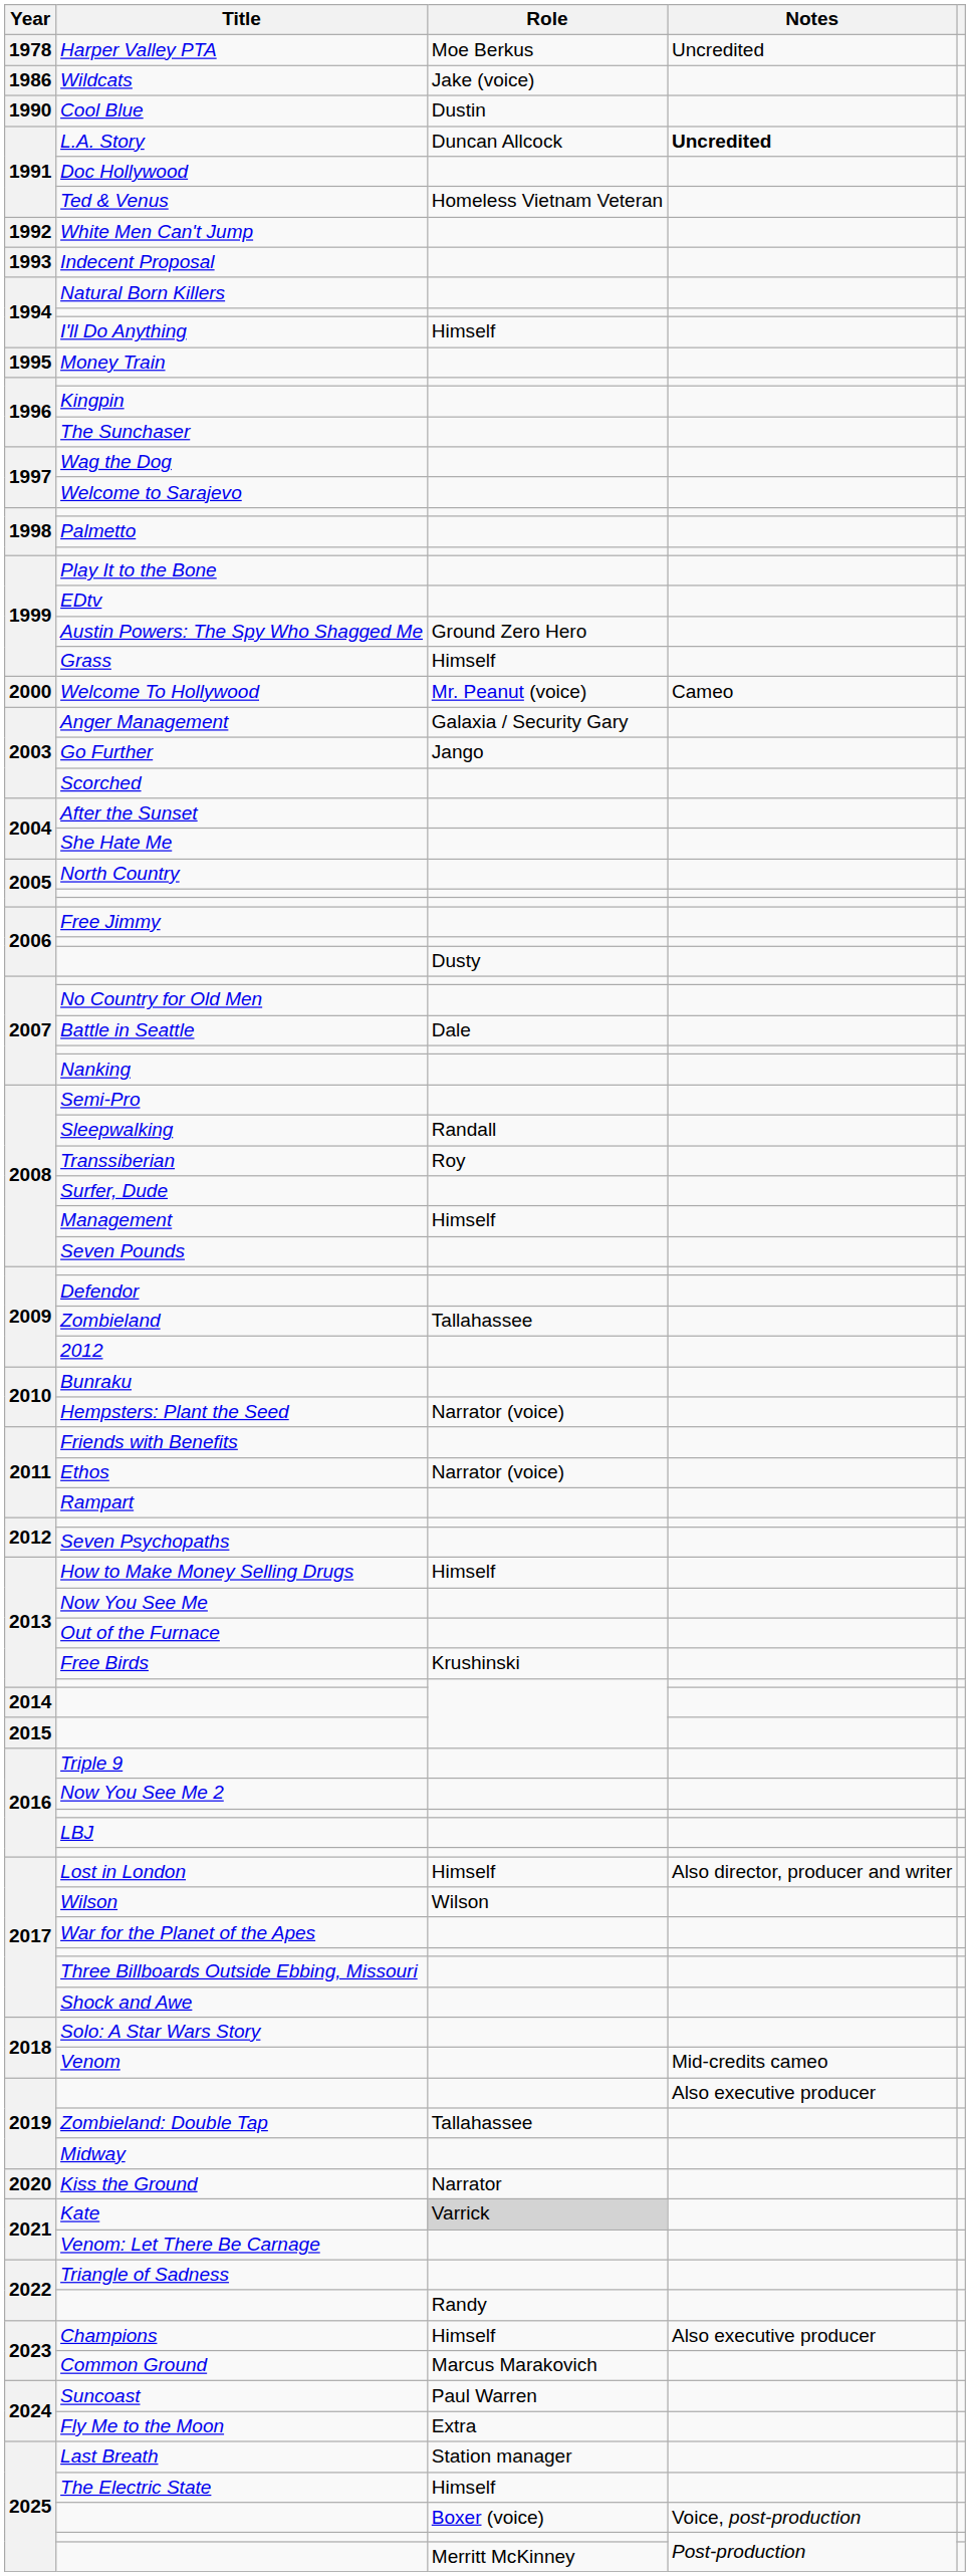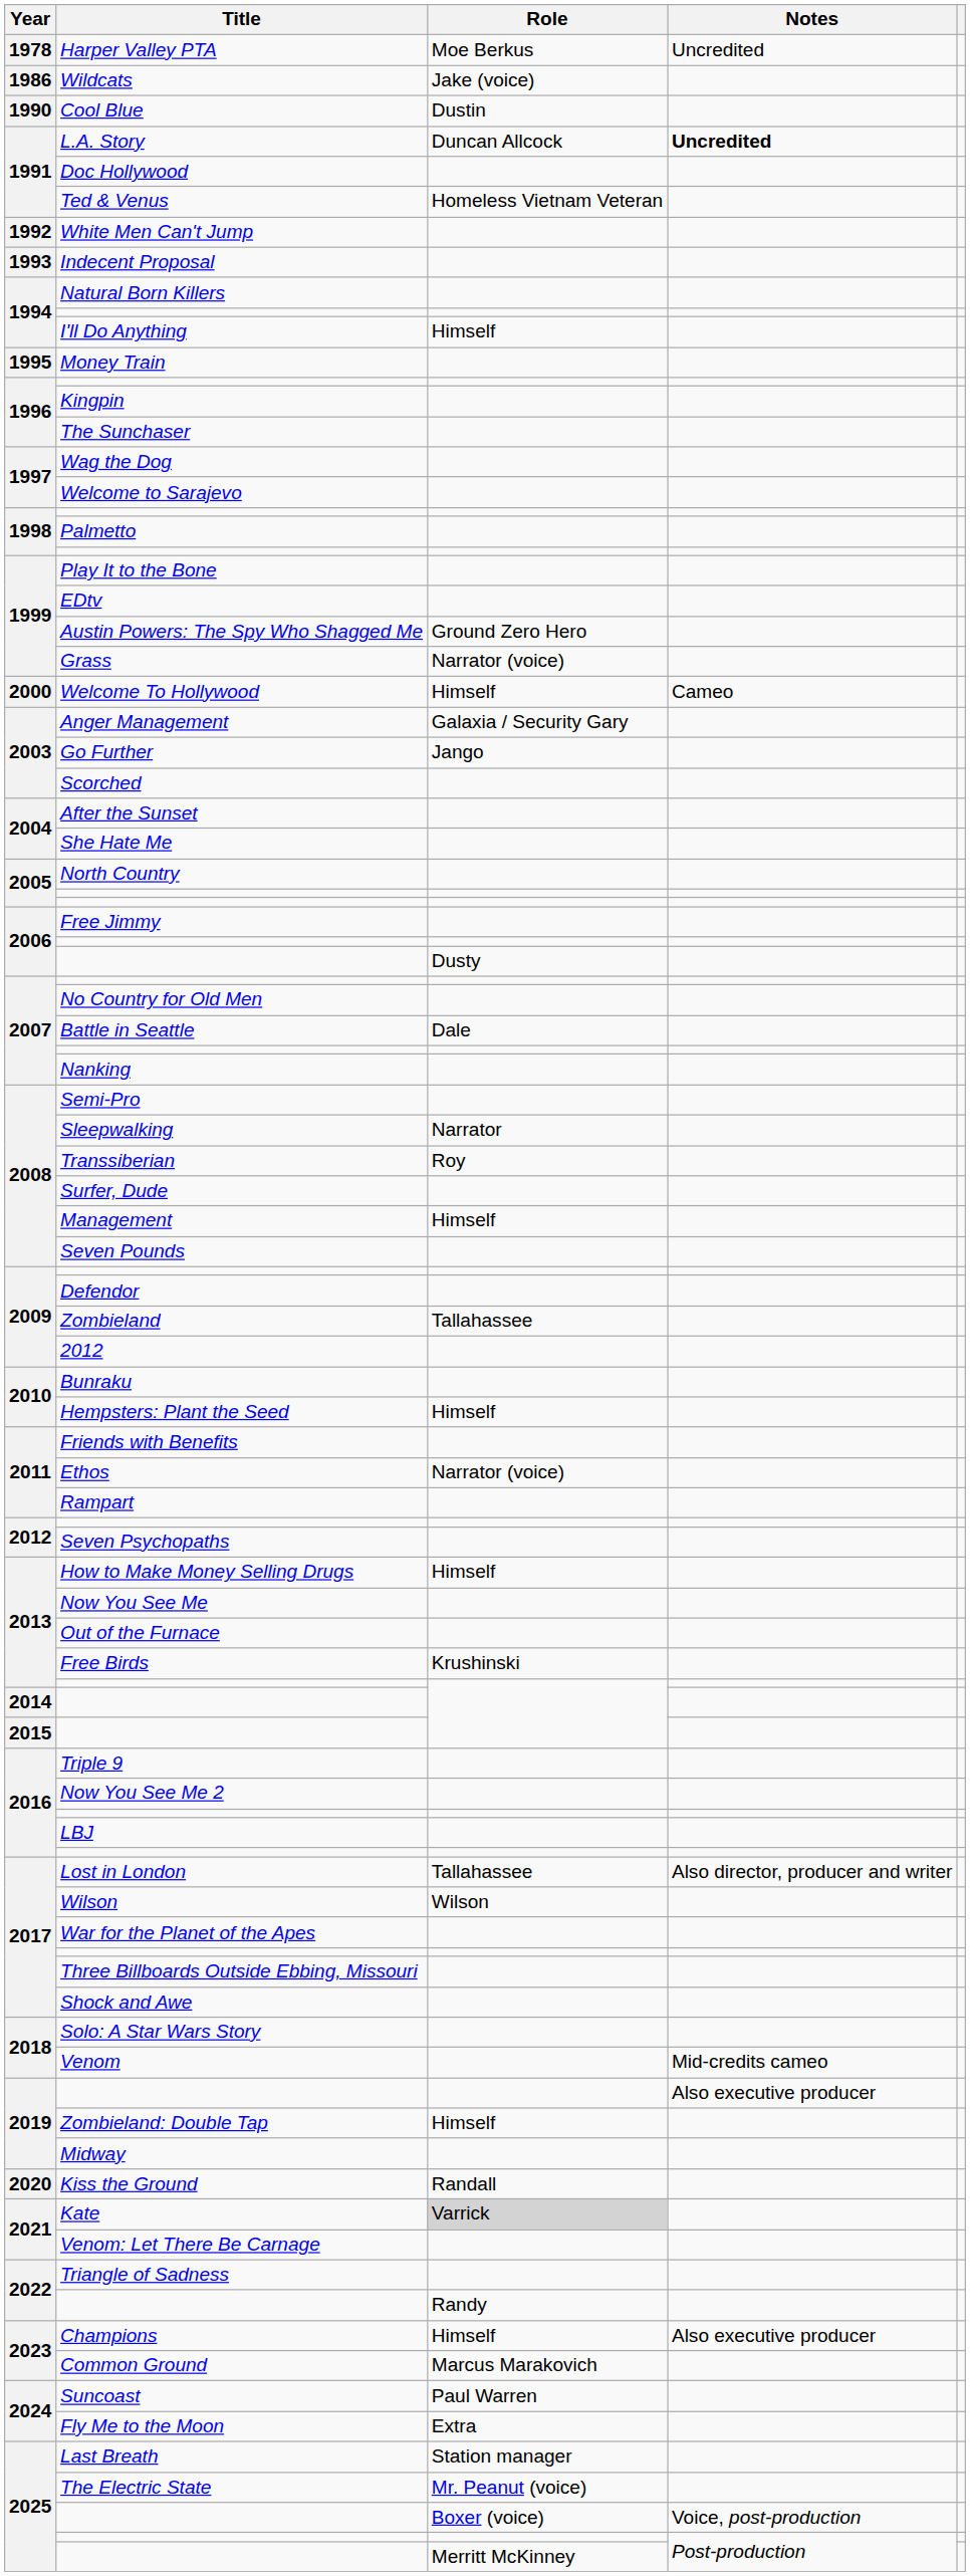 <table class="wikitable plainrowheaders sortable">
 <tr>
 <th scope="col">Year</th>
 <th scope="col">Title</th>
 <th scope="col">Role</th>
 <th scope="col" class="unsortable">Notes</th>
 <th scope="col" class="unsortable"></th>
 </tr>
 <tr>
 <th scope=row>1978</th>
 <td><em><a href='#'>Harper Valley PTA</a></em></td>
 <td>Moe Berkus</td>
 <td>Uncredited</td>
 <td style="text-align:center;"></td>
 </tr>
 <tr>
 <th scope=row>1986</th>
 <td><em><a href='#'>Wildcats</a></em></td>
 <td>Jake (voice)</td>
 <td></td>
 <td style="text-align:center;"></td>
 </tr>
 <tr>
 <th scope=row>1990</th>
 <td><em><a href='#'>Cool Blue</a></em></td>
 <td>Dustin</td>
 <td></td>
 <td style="text-align:center;"></td>
 </tr>
 <tr>
 <th scope=row rowspan="3">1991</th>
 <td><em><a href='#'>L.A. Story</a></em></td>
 <td>Duncan Allcock</td>
 <td><strong>Uncredited</strong></td>
 <td style="text-align:center;"></td>
 </tr>
 <tr>
 <td><em><a href='#'>Doc Hollywood</a></em></td>
 <td></td>
 <td></td>
 <td style="text-align:center;"></td>
 </tr>
 <tr>
 <td><em><a href='#'>Ted & Venus</a></em></td>
 <td>Homeless Vietnam Veteran</td>
 <td></td>
 <td style="text-align:center;"></td>
 </tr>
 <tr>
 <th scope=row>1992</th>
 <td><em><a href='#'>White Men Can't Jump</a></em></td>
 <td></td>
 <td></td>
 <td style="text-align:center;"></td>
 </tr>
 <tr>
 <th scope=row>1993</th>
 <td><em><a href='#'>Indecent Proposal</a></em></td>
 <td></td>
 <td></td>
 <td style="text-align:center;"></td>
 </tr>
 <tr>
 <th scope=row rowspan="3">1994</th>
 <td><em><a href='#'>Natural Born Killers</a></em></td>
 <td></td>
 <td></td>
 <td style="text-align:center;"></td>
 </tr>
 <tr>
 <td></td>
 <td></td>
 <td></td>
 <td style="text-align:center;"></td>
 </tr>
 <tr>
 <td><em><a href='#'>I'll Do Anything</a></em></td>
 <td>Himself</td>
 <td></td>
 <td style="text-align:center;"></td>
 </tr>
 <tr>
 <th scope=row>1995</th>
 <td><em><a href='#'>Money Train</a></em></td>
 <td></td>
 <td></td>
 <td style="text-align:center;"></td>
 </tr>
 <tr>
 <th scope=row rowspan="3">1996</th>
 <td></td>
 <td></td>
 <td></td>
 <td style="text-align:center;"></td>
 </tr>
 <tr>
 <td><em><a href='#'>Kingpin</a></em></td>
 <td></td>
 <td></td>
 <td style="text-align:center;"></td>
 </tr>
 <tr>
 <td><em><a href='#'>The Sunchaser</a></em></td>
 <td></td>
 <td></td>
 <td style="text-align:center;"></td>
 </tr>
 <tr>
 <th scope=row rowspan="2">1997</th>
 <td><em><a href='#'>Wag the Dog</a></em></td>
 <td></td>
 <td></td>
 <td style="text-align:center;"></td>
 </tr>
 <tr>
 <td><em><a href='#'>Welcome to Sarajevo</a></em></td>
 <td></td>
 <td></td>
 <td style="text-align:center;"></td>
 </tr>
 <tr>
 <th scope=row rowspan="3">1998</th>
 <td></td>
 <td></td>
 <td></td>
 <td style="text-align:center;"></td>
 </tr>
 <tr>
 <td><em><a href='#'>Palmetto</a></em></td>
 <td></td>
 <td></td>
 <td style="text-align:center;"></td>
 </tr>
 <tr>
 <td></td>
 <td></td>
 <td></td>
 <td style="text-align:center;"></td>
 </tr>
 <tr>
 <th scope=row rowspan="4">1999</th>
 <td><em><a href='#'>Play It to the Bone</a></em></td>
 <td></td>
 <td></td>
 <td style="text-align:center;"></td>
 </tr>
 <tr>
 <td><em><a href='#'>EDtv</a></em></td>
 <td></td>
 <td></td>
 <td style="text-align:center;"></td>
 </tr>
 <tr>
 <td><em><a href='#'>Austin Powers: The Spy Who Shagged Me</a></em></td>
 <td>Ground Zero Hero</td>
 <td></td>
 <td style="text-align:center;"></td>
 </tr>
 <tr>
 <td><em><a href='#'>Grass</a></em></td>
-<td>Himself</td>
+<td>Narrator (voice)</td>
 <td></td>
 <td style="text-align:center;"></td>
 </tr>
 <tr>
 <th scope="row">2000</th>
 <td><em><a href='#'>Welcome To Hollywood</a></em></td>
-<td><a href='#'>Mr. Peanut</a> (voice)</td>
+<td>Himself</td>
 <td>Cameo</td>
 <td></td>
 </tr>
 <tr>
 <th scope=row rowspan="3">2003</th>
 <td><em><a href='#'>Anger Management</a></em></td>
 <td>Galaxia / Security Gary</td>
 <td></td>
 <td style="text-align:center;"></td>
 </tr>
 <tr>
 <td><em><a href='#'>Go Further</a></em></td>
 <td>Jango</td>
 <td></td>
 <td style="text-align:center;"></td>
 </tr>
 <tr>
 <td><em><a href='#'>Scorched</a></em></td>
 <td></td>
 <td></td>
 <td style="text-align:center;"></td>
 </tr>
 <tr>
 <th scope=row rowspan="2">2004</th>
 <td><em><a href='#'>After the Sunset</a></em></td>
 <td></td>
 <td></td>
 <td style="text-align:center;"></td>
 </tr>
 <tr>
 <td><em><a href='#'>She Hate Me</a></em></td>
 <td></td>
 <td></td>
 <td style="text-align:center;"></td>
 </tr>
 <tr>
 <th scope=row rowspan="3">2005</th>
 <td><em><a href='#'>North Country</a></em></td>
 <td></td>
 <td></td>
 <td style="text-align:center;"></td>
 </tr>
 <tr>
 <td></td>
 <td></td>
 <td></td>
 <td style="text-align:center;"></td>
 </tr>
 <tr>
 <td></td>
 <td></td>
 <td></td>
 <td style="text-align:center;"></td>
 </tr>
 <tr>
 <th scope=row rowspan="3">2006</th>
 <td><em><a href='#'>Free Jimmy</a></em></td>
 <td></td>
 <td></td>
 <td style="text-align:center;"></td>
 </tr>
 <tr>
 <td></td>
 <td></td>
 <td></td>
 <td style="text-align:center;"></td>
 </tr>
 <tr>
 <td></td>
 <td>Dusty</td>
 <td></td>
 <td style="text-align:center;"></td>
 </tr>
 <tr>
 <th scope=row rowspan="5">2007</th>
 <td></td>
 <td></td>
 <td></td>
 <td style="text-align:center;"></td>
 </tr>
 <tr>
 <td><em><a href='#'>No Country for Old Men</a></em></td>
 <td></td>
 <td></td>
 <td style="text-align:center;"></td>
 </tr>
 <tr>
 <td><em><a href='#'>Battle in Seattle</a></em></td>
 <td>Dale</td>
 <td></td>
 <td style="text-align:center;"></td>
 </tr>
 <tr>
 <td></td>
 <td></td>
 <td></td>
 <td style="text-align:center;"></td>
 </tr>
 <tr>
 <td><em><a href='#'>Nanking</a></em></td>
 <td></td>
 <td></td>
 <td style="text-align:center;"></td>
 </tr>
 <tr>
 <th scope=row rowspan="6">2008</th>
 <td><em><a href='#'>Semi-Pro</a></em></td>
 <td></td>
 <td></td>
 <td style="text-align:center;"></td>
 </tr>
 <tr>
 <td><em><a href='#'>Sleepwalking</a></em></td>
-<td>Randall</td>
+<td>Narrator</td>
 <td></td>
 <td style="text-align:center;"></td>
 </tr>
 <tr>
 <td><em><a href='#'>Transsiberian</a></em></td>
 <td>Roy</td>
 <td></td>
 <td style="text-align:center;"></td>
 </tr>
 <tr>
 <td><em><a href='#'>Surfer, Dude</a></em></td>
 <td></td>
 <td></td>
 <td style="text-align:center;"></td>
 </tr>
 <tr>
 <td><em><a href='#'>Management</a></em></td>
 <td>Himself</td>
 <td></td>
 <td style="text-align:center;"></td>
 </tr>
 <tr>
 <td><em><a href='#'>Seven Pounds</a></em></td>
 <td></td>
 <td></td>
 <td style="text-align:center;"></td>
 </tr>
 <tr>
 <th scope=row rowspan="4">2009</th>
 <td></td>
 <td></td>
 <td></td>
 <td style="text-align:center;"></td>
 </tr>
 <tr>
 <td><em><a href='#'>Defendor</a></em></td>
 <td></td>
 <td></td>
 <td style="text-align:center;"></td>
 </tr>
 <tr>
 <td><em><a href='#'>Zombieland</a></em></td>
 <td>Tallahassee</td>
 <td></td>
 <td style="text-align:center;"></td>
 </tr>
 <tr>
 <td><em><a href='#'>2012</a></em></td>
 <td></td>
 <td></td>
 <td style="text-align:center;"></td>
 </tr>
 <tr>
 <th scope=row rowspan="2">2010</th>
 <td><em><a href='#'>Bunraku</a></em></td>
 <td></td>
 <td></td>
 <td style="text-align:center;"></td>
 </tr>
 <tr>
 <td><em><a href='#'>Hempsters: Plant the Seed</a></em></td>
-<td>Narrator (voice)</td>
+<td>Himself</td>
 <td></td>
 <td style="text-align:center;"></td>
 </tr>
 <tr>
 <th scope=row rowspan="3">2011</th>
 <td><em><a href='#'>Friends with Benefits</a></em></td>
 <td></td>
 <td></td>
 <td style="text-align:center;"></td>
 </tr>
 <tr>
 <td><em><a href='#'>Ethos</a></em></td>
 <td>Narrator (voice)</td>
 <td></td>
 <td style="text-align:center;"></td>
 </tr>
 <tr>
 <td><em><a href='#'>Rampart</a></em></td>
 <td></td>
 <td></td>
 <td style="text-align:center;"></td>
 </tr>
 <tr>
 <th scope=row rowspan="2">2012</th>
 <td></td>
 <td></td>
 <td></td>
 <td style="text-align:center;"></td>
 </tr>
 <tr>
 <td><em><a href='#'>Seven Psychopaths</a></em></td>
 <td></td>
 <td></td>
 <td style="text-align:center;"></td>
 </tr>
 <tr>
 <th scope=row rowspan="5">2013</th>
 <td><em><a href='#'>How to Make Money Selling Drugs</a></em></td>
 <td>Himself</td>
 <td></td>
 <td style="text-align:center;"></td>
 </tr>
 <tr>
 <td><em><a href='#'>Now You See Me</a></em></td>
 <td></td>
 <td></td>
 <td style="text-align:center;"></td>
 </tr>
 <tr>
 <td><em><a href='#'>Out of the Furnace</a></em></td>
 <td></td>
 <td></td>
 <td style="text-align:center;"></td>
 </tr>
 <tr>
 <td><em><a href='#'>Free Birds</a></em></td>
 <td>Krushinski</td>
 <td></td>
 <td style="text-align:center;"></td>
 </tr>
 <tr>
 <td></td>
 <td rowspan="3"></td>
 <td></td>
 <td style="text-align:center;"></td>
 </tr>
 <tr>
 <th scope=row>2014</th>
 <td></td>
 <td></td>
 <td style="text-align:center;"></td>
 </tr>
 <tr>
 <th scope=row>2015</th>
 <td></td>
 <td></td>
 <td style="text-align:center;"></td>
 </tr>
 <tr>
 <th scope=row rowspan="5">2016</th>
 <td><em><a href='#'>Triple 9</a></em></td>
 <td></td>
 <td></td>
 <td style="text-align:center;"></td>
 </tr>
 <tr>
 <td><em><a href='#'>Now You See Me 2</a></em></td>
 <td></td>
 <td></td>
 <td style="text-align:center;"></td>
 </tr>
 <tr>
 <td></td>
 <td></td>
 <td></td>
 <td style="text-align:center;"></td>
 </tr>
 <tr>
 <td><em><a href='#'>LBJ</a></em></td>
 <td></td>
 <td></td>
 <td style="text-align:center;"></td>
 </tr>
 <tr>
 <td></td>
 <td></td>
 <td></td>
 <td style="text-align:center;"></td>
 </tr>
 <tr>
 <th scope=row rowspan="6">2017</th>
 <td><em><a href='#'>Lost in London</a></em></td>
-<td>Himself</td>
+<td>Tallahassee</td>
 <td>Also director, producer and writer</td>
 <td style="text-align:center;"></td>
 </tr>
 <tr>
 <td><em><a href='#'>Wilson</a></em></td>
 <td>Wilson</td>
 <td></td>
 <td style="text-align:center;"></td>
 </tr>
 <tr>
 <td><em><a href='#'>War for the Planet of the Apes</a></em></td>
 <td></td>
 <td></td>
 <td style="text-align:center;"></td>
 </tr>
 <tr>
 <td></td>
 <td></td>
 <td></td>
 <td style="text-align:center;"></td>
 </tr>
 <tr>
 <td><em><a href='#'>Three Billboards Outside Ebbing, Missouri</a></em></td>
 <td></td>
 <td></td>
 <td style="text-align:center;"></td>
 </tr>
 <tr>
 <td><em><a href='#'>Shock and Awe</a></em></td>
 <td></td>
 <td></td>
 <td style="text-align:center;"></td>
 </tr>
 <tr>
 <th scope=row rowspan="2">2018</th>
 <td><em><a href='#'>Solo: A Star Wars Story</a></em></td>
 <td></td>
 <td></td>
 <td style="text-align:center;"></td>
 </tr>
 <tr>
 <td><em><a href='#'>Venom</a></em></td>
 <td></td>
 <td>Mid-credits cameo</td>
 <td style="text-align:center;"></td>
 </tr>
 <tr>
 <th scope=row rowspan="3">2019</th>
 <td></td>
 <td></td>
 <td>Also executive producer</td>
 <td style="text-align:center;"></td>
 </tr>
 <tr>
 <td><em><a href='#'>Zombieland: Double Tap</a></em></td>
-<td>Tallahassee</td>
+<td>Himself</td>
 <td></td>
 <td style="text-align:center;"></td>
 </tr>
 <tr>
 <td><em><a href='#'>Midway</a></em></td>
 <td></td>
 <td></td>
 <td style="text-align:center;"></td>
 </tr>
 <tr>
 <th scope=row>2020</th>
 <td><em><a href='#'>Kiss the Ground</a></em></td>
-<td>Narrator</td>
+<td>Randall</td>
 <td></td>
 <td style="text-align:center;"></td>
 </tr>
 <tr>
 <th scope=row rowspan="2">2021</th>
 <td><em><a href='#'>Kate</a></em></td>
 <td style="background: lightgrey;">Varrick</td>
 <td></td>
 <td style="text-align:center;"></td>
 </tr>
 <tr>
 <td><em><a href='#'>Venom: Let There Be Carnage</a></em></td>
 <td></td>
 <td></td>
 <td style="text-align:center;"></td>
 </tr>
 <tr>
 <th scope=row rowspan="2">2022</th>
 <td><em><a href='#'>Triangle of Sadness</a></em></td>
 <td></td>
 <td></td>
 <td style="text-align:center;"></td>
 </tr>
 <tr>
 <td><em></em></td>
 <td>Randy</td>
 <td></td>
 <td style="text-align:center;"></td>
 </tr>
 <tr>
 <th scope=row rowspan="2">2023</th>
 <td><em><a href='#'>Champions</a></em></td>
 <td>Himself</td>
 <td>Also executive producer</td>
 <td style="text-align:center;"></td>
 </tr>
 <tr>
 <td><em><a href='#'>Common Ground</a></em></td>
 <td>Marcus Marakovich</td>
 <td></td>
 <td style="text-align:center;"></td>
 </tr>
 <tr>
 <th scope=row rowspan="2">2024</th>
 <td><em><a href='#'>Suncoast</a></em></td>
 <td>Paul Warren</td>
 <td></td>
 <td style="text-align:center;"></td>
 </tr>
 <tr>
 <td><em><a href='#'>Fly Me to the Moon</a></em></td>
 <td>Extra</td>
 <td></td>
 <td style="text-align:center;"></td>
 </tr>
 <tr>
 <th scope=row rowspan="5">2025</th>
 <td><em><a href='#'>Last Breath</a></em></td>
 <td>Station manager</td>
 <td></td>
 <td style="text-align:center;"></td>
 </tr>
 <tr>
 <td><em><a href='#'>The Electric State</a></em></td>
-<td>Himself</td>
+<td><a href='#'>Mr. Peanut</a> (voice)</td>
 <td></td>
 <td style="text-align:center;"></td>
 </tr>
 <tr>
 <td></td>
 <td><a href='#'>Boxer</a> (voice)</td>
 <td>Voice, <em>post-production</em></td>
 <td style="text-align:center;"></td>
 </tr>
 <tr>
 <td></td>
 <td></td>
 <td rowspan="2"><em>Post-production</em></td>
 <td style="text-align:center;"></td>
 </tr>
 <tr>
 <td></td>
 <td>Merritt McKinney</td>
 <td style="text-align:center;"></td>
 </tr>
 </table>
